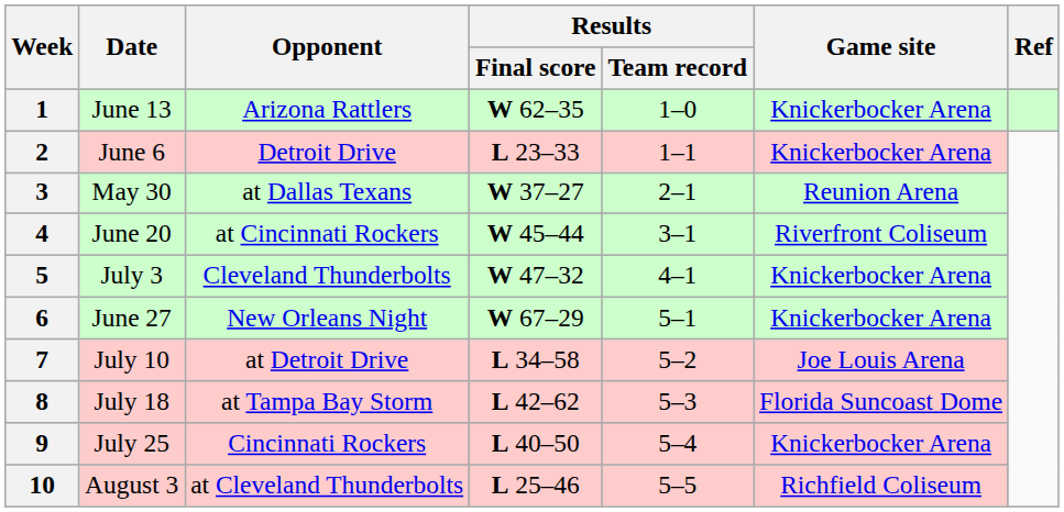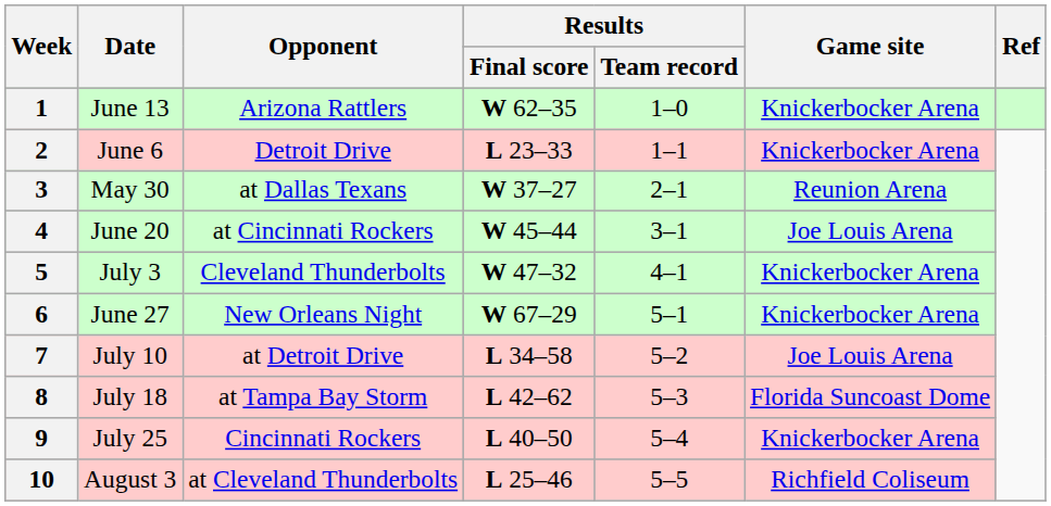 <table class="wikitable" style="font-size: 92%;" align="center">
 <tr>
 <th rowspan="2">Week</th>
 <th rowspan="2">Date</th>
 <th rowspan="2">Opponent</th>
 <th colspan="2">Results</th>
 <th rowspan="2">Game site</th>
 <th rowspan="2">Ref</th>
 </tr>
 <tr>
 <th>Final score</th>
 <th>Team record</th>
 </tr>
 <tr style="background:#cfc">
 <th>1</th>
 <td style="text-align:center;">June 13</td>
 <td style="text-align:center;"><a href='#'>Arizona Rattlers</a></td>
 <td style="text-align:center;"><strong>W</strong> 62–35</td>
 <td style="text-align:center;">1–0</td>
 <td style="text-align:center;"><a href='#'>Knickerbocker Arena</a></td>
 <td style="text-align:center;"></td>
 </tr>
 <tr style="background:#fcc">
 <th>2</th>
 <td style="text-align:center;">June 6</td>
 <td style="text-align:center;"><a href='#'>Detroit Drive</a></td>
 <td style="text-align:center;"><strong>L</strong> 23–33</td>
 <td style="text-align:center;">1–1</td>
 <td style="text-align:center;"><a href='#'>Knickerbocker Arena</a></td>
 </tr>
 <tr style="background:#cfc">
 <th>3</th>
 <td style="text-align:center;">May 30</td>
 <td style="text-align:center;">at <a href='#'>Dallas Texans</a></td>
 <td style="text-align:center;"><strong>W</strong> 37–27</td>
 <td style="text-align:center;">2–1</td>
 <td style="text-align:center;"><a href='#'>Reunion Arena</a></td>
 </tr>
 <tr style="background:#cfc">
 <th>4</th>
 <td style="text-align:center;">June 20</td>
 <td style="text-align:center;">at <a href='#'>Cincinnati Rockers</a></td>
 <td style="text-align:center;"><strong>W</strong> 45–44</td>
 <td style="text-align:center;">3–1</td>
-<td style="text-align:center;"><a href='#'>Riverfront Coliseum</a></td>
+<td style="text-align:center;"><a href='#'>Joe Louis Arena</a></td>
 </tr>
 <tr style="background:#cfc">
 <th>5</th>
 <td style="text-align:center;">July 3</td>
 <td style="text-align:center;"><a href='#'>Cleveland Thunderbolts</a></td>
 <td style="text-align:center;"><strong>W</strong> 47–32</td>
 <td style="text-align:center;">4–1</td>
 <td style="text-align:center;"><a href='#'>Knickerbocker Arena</a></td>
 </tr>
 <tr style="background:#cfc">
 <th>6</th>
 <td style="text-align:center;">June 27</td>
 <td style="text-align:center;"><a href='#'>New Orleans Night</a></td>
 <td style="text-align:center;"><strong>W</strong> 67–29</td>
 <td style="text-align:center;">5–1</td>
 <td style="text-align:center;"><a href='#'>Knickerbocker Arena</a></td>
 </tr>
 <tr style="background:#fcc">
 <th>7</th>
 <td style="text-align:center;">July 10</td>
 <td style="text-align:center;">at <a href='#'>Detroit Drive</a></td>
 <td style="text-align:center;"><strong>L</strong> 34–58</td>
 <td style="text-align:center;">5–2</td>
 <td style="text-align:center;"><a href='#'>Joe Louis Arena</a></td>
 </tr>
 <tr style="background:#fcc">
 <th>8</th>
 <td style="text-align:center;">July 18</td>
 <td style="text-align:center;">at <a href='#'>Tampa Bay Storm</a></td>
 <td style="text-align:center;"><strong>L</strong> 42–62</td>
 <td style="text-align:center;">5–3</td>
 <td style="text-align:center;"><a href='#'>Florida Suncoast Dome</a></td>
 </tr>
 <tr style="background:#fcc">
 <th>9</th>
 <td style="text-align:center;">July 25</td>
 <td style="text-align:center;"><a href='#'>Cincinnati Rockers</a></td>
 <td style="text-align:center;"><strong>L</strong> 40–50</td>
 <td style="text-align:center;">5–4</td>
 <td style="text-align:center;"><a href='#'>Knickerbocker Arena</a></td>
 </tr>
 <tr style="background:#fcc">
 <th>10</th>
 <td style="text-align:center;">August 3</td>
 <td style="text-align:center;">at <a href='#'>Cleveland Thunderbolts</a></td>
 <td style="text-align:center;"><strong>L</strong> 25–46</td>
 <td style="text-align:center;">5–5</td>
 <td style="text-align:center;"><a href='#'>Richfield Coliseum</a></td>
 </tr>
 </table>
